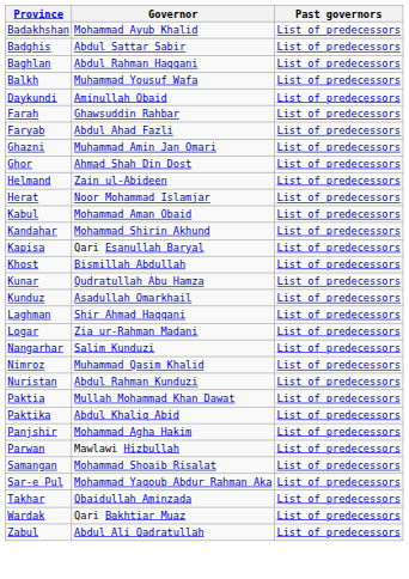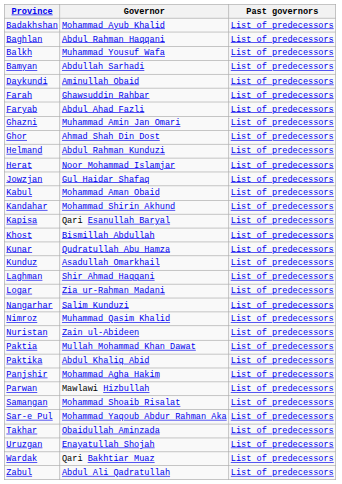 <table class="wikitable">
 <tr>
 <th><a href='#'>Province</a></th>
 <th>Governor</th>
 <th>Past governors</th>
 </tr>
 <tr>
 <td><a href='#'>Badakhshan</a></td>
 <td><a href='#'>Mohammad Ayub Khalid</a></td>
 <td><a href='#'>List of predecessors</a></td>
 </tr>
 <tr>
-<td><a href='#'>Badghis</a></td>
-<td><a href='#'>Abdul Sattar Sabir</a></td>
-<td><a href='#'>List of predecessors</a></td>
-</tr>
-<tr>
 <td><a href='#'>Baghlan</a></td>
 <td><a href='#'>Abdul Rahman Haqqani</a></td>
 <td><a href='#'>List of predecessors</a></td>
 </tr>
 <tr>
 <td><a href='#'>Balkh</a></td>
 <td><a href='#'>Muhammad Yousuf Wafa</a></td>
+<td><a href='#'>List of predecessors</a></td>
+</tr>
+<tr>
+<td><a href='#'>Bamyan</a></td>
+<td><a href='#'>Abdullah Sarhadi</a></td>
 <td><a href='#'>List of predecessors</a></td>
 </tr>
 <tr>
 <td><a href='#'>Daykundi</a></td>
 <td><a href='#'>Aminullah Obaid</a></td>
 <td><a href='#'>List of predecessors</a></td>
 </tr>
 <tr>
 <td><a href='#'>Farah</a></td>
 <td><a href='#'>Ghawsuddin Rahbar</a></td>
 <td><a href='#'>List of predecessors</a></td>
 </tr>
 <tr>
 <td><a href='#'>Faryab</a></td>
 <td><a href='#'>Abdul Ahad Fazli</a></td>
 <td><a href='#'>List of predecessors</a></td>
 </tr>
 <tr>
 <td><a href='#'>Ghazni</a></td>
 <td><a href='#'>Muhammad Amin Jan Omari</a></td>
 <td><a href='#'>List of predecessors</a></td>
 </tr>
 <tr>
 <td><a href='#'>Ghor</a></td>
 <td><a href='#'>Ahmad Shah Din Dost</a></td>
 <td><a href='#'>List of predecessors</a></td>
 </tr>
 <tr>
 <td><a href='#'>Helmand</a></td>
-<td><a href='#'>Zain ul-Abideen</a></td>
+<td><a href='#'>Abdul Rahman Kunduzi</a></td>
 <td><a href='#'>List of predecessors</a></td>
 </tr>
 <tr>
 <td><a href='#'>Herat</a></td>
 <td><a href='#'>Noor Mohammad Islamjar</a></td>
+<td><a href='#'>List of predecessors</a></td>
+</tr>
+<tr>
+<td><a href='#'>Jowzjan</a></td>
+<td><a href='#'>Gul Haidar Shafaq</a></td>
 <td><a href='#'>List of predecessors</a></td>
 </tr>
 <tr>
 <td><a href='#'>Kabul</a></td>
 <td><a href='#'>Mohammad Aman Obaid</a></td>
 <td><a href='#'>List of predecessors</a></td>
 </tr>
 <tr>
 <td><a href='#'>Kandahar</a></td>
 <td><a href='#'>Mohammad Shirin Akhund</a></td>
 <td><a href='#'>List of predecessors</a></td>
 </tr>
 <tr>
 <td><a href='#'>Kapisa</a></td>
 <td>Qari <a href='#'>Esanullah Baryal</a></td>
 <td><a href='#'>List of predecessors</a></td>
 </tr>
 <tr>
 <td><a href='#'>Khost</a></td>
 <td><a href='#'>Bismillah Abdullah</a></td>
 <td><a href='#'>List of predecessors</a></td>
 </tr>
 <tr>
 <td><a href='#'>Kunar</a></td>
 <td><a href='#'>Qudratullah Abu Hamza</a></td>
 <td><a href='#'>List of predecessors</a></td>
 </tr>
 <tr>
 <td><a href='#'>Kunduz</a></td>
 <td><a href='#'>Asadullah Omarkhail</a></td>
 <td><a href='#'>List of predecessors</a></td>
 </tr>
 <tr>
 <td><a href='#'>Laghman</a></td>
 <td><a href='#'>Shir Ahmad Haqqani</a></td>
 <td><a href='#'>List of predecessors</a></td>
 </tr>
 <tr>
 <td><a href='#'>Logar</a></td>
 <td><a href='#'>Zia ur-Rahman Madani</a></td>
 <td><a href='#'>List of predecessors</a></td>
 </tr>
 <tr>
 <td><a href='#'>Nangarhar</a></td>
 <td><a href='#'>Salim Kunduzi</a></td>
 <td><a href='#'>List of predecessors</a></td>
 </tr>
 <tr>
 <td><a href='#'>Nimroz</a></td>
 <td><a href='#'>Muhammad Qasim Khalid</a></td>
 <td><a href='#'>List of predecessors</a></td>
 </tr>
 <tr>
 <td><a href='#'>Nuristan</a></td>
-<td><a href='#'>Abdul Rahman Kunduzi</a></td>
+<td><a href='#'>Zain ul-Abideen</a></td>
 <td><a href='#'>List of predecessors</a></td>
 </tr>
 <tr>
 <td><a href='#'>Paktia</a></td>
 <td><a href='#'>Mullah Mohammad Khan Dawat</a></td>
 <td><a href='#'>List of predecessors</a></td>
 </tr>
 <tr>
 <td><a href='#'>Paktika</a></td>
 <td><a href='#'>Abdul Khaliq Abid</a></td>
 <td><a href='#'>List of predecessors</a></td>
 </tr>
 <tr>
 <td><a href='#'>Panjshir</a></td>
 <td><a href='#'>Mohammad Agha Hakim</a></td>
 <td><a href='#'>List of predecessors</a></td>
 </tr>
 <tr>
 <td><a href='#'>Parwan</a></td>
 <td>Mawlawi <a href='#'>Hizbullah</a></td>
 <td><a href='#'>List of predecessors</a></td>
 </tr>
 <tr>
 <td><a href='#'>Samangan</a></td>
 <td><a href='#'>Mohammad Shoaib Risalat</a></td>
 <td><a href='#'>List of predecessors</a></td>
 </tr>
 <tr>
 <td><a href='#'>Sar-e Pul</a></td>
 <td><a href='#'>Mohammad Yaqoub Abdur Rahman Aka</a></td>
 <td><a href='#'>List of predecessors</a></td>
 </tr>
 <tr>
 <td><a href='#'>Takhar</a></td>
 <td><a href='#'>Obaidullah Aminzada</a></td>
 <td><a href='#'>List of predecessors</a></td>
 </tr>
 <tr>
+<td><a href='#'>Uruzgan</a></td>
+<td><a href='#'>Enayatullah Shojah</a></td>
+<td><a href='#'>List of predecessors</a></td>
+</tr>
+<tr>
 <td><a href='#'>Wardak</a></td>
 <td>Qari <a href='#'>Bakhtiar Muaz</a></td>
 <td><a href='#'>List of predecessors</a></td>
 </tr>
 <tr>
 <td><a href='#'>Zabul</a></td>
 <td><a href='#'>Abdul Ali Qadratullah</a></td>
 <td><a href='#'>List of predecessors</a></td>
 </tr>
 </table>
